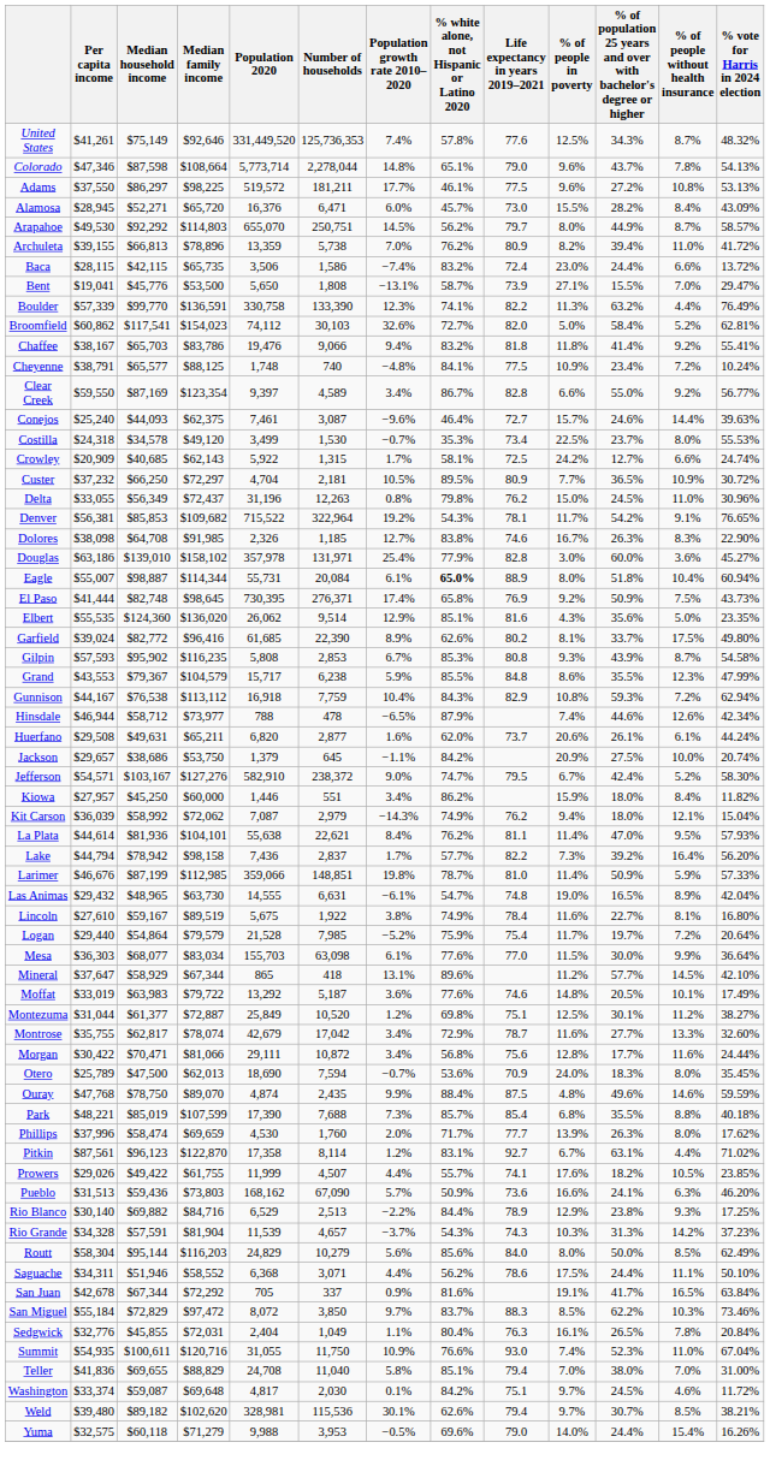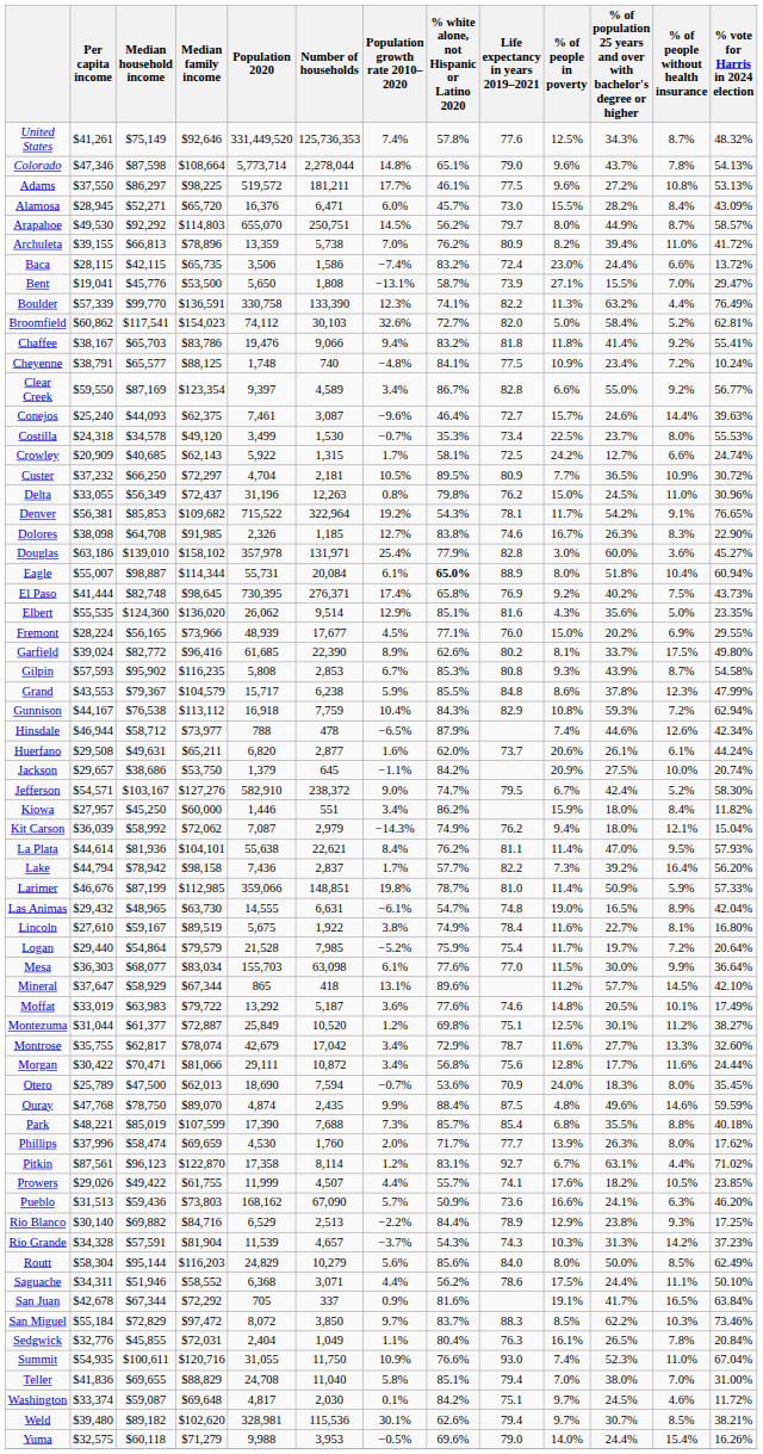 <table class="wikitable sortable" style="text-align:center;">
 <tr>
 <th></th>
 <th>Per capita income</th>
 <th>Median household income</th>
 <th>Median family income</th>
 <th>Population 2020</th>
 <th>Number of households</th>
 <th>Population growth rate 2010–2020</th>
 <th>% white alone, not Hispanic or Latino 2020</th>
 <th>Life expectancy in years 2019–2021</th>
 <th>% of people in poverty</th>
 <th>% of population 25 years and over with bachelor's degree or higher</th>
 <th>% of people without health insurance</th>
 <th>% vote for <a href='#'>Harris</a> in 2024 election</th>
 </tr>
 <tr>
 <td><em><a href='#'>United States</a></em></td>
 <td>$41,261</td>
 <td>$75,149</td>
 <td>$92,646</td>
 <td>331,449,520</td>
 <td>125,736,353</td>
 <td>7.4%</td>
 <td>57.8%</td>
 <td>77.6</td>
 <td>12.5%</td>
 <td>34.3%</td>
 <td>8.7%</td>
 <td>48.32%</td>
 </tr>
 <tr>
 <td><em><a href='#'>Colorado</a></em></td>
 <td>$47,346</td>
 <td>$87,598</td>
 <td>$108,664</td>
 <td>5,773,714</td>
 <td>2,278,044</td>
 <td>14.8%</td>
 <td>65.1%</td>
 <td>79.0</td>
 <td>9.6%</td>
 <td>43.7%</td>
 <td>7.8%</td>
 <td>54.13%</td>
 </tr>
 <tr>
 <td><a href='#'>Adams</a></td>
 <td>$37,550</td>
 <td>$86,297</td>
 <td>$98,225</td>
 <td>519,572</td>
 <td>181,211</td>
 <td>17.7%</td>
 <td>46.1%</td>
 <td>77.5</td>
 <td>9.6%</td>
 <td>27.2%</td>
 <td>10.8%</td>
 <td>53.13%</td>
 </tr>
 <tr>
 <td><a href='#'>Alamosa</a></td>
 <td>$28,945</td>
 <td>$52,271</td>
 <td>$65,720</td>
 <td>16,376</td>
 <td>6,471</td>
 <td>6.0%</td>
 <td>45.7%</td>
 <td>73.0</td>
 <td>15.5%</td>
 <td>28.2%</td>
 <td>8.4%</td>
 <td>43.09%</td>
 </tr>
 <tr>
 <td><a href='#'>Arapahoe</a></td>
 <td>$49,530</td>
 <td>$92,292</td>
 <td>$114,803</td>
 <td>655,070</td>
 <td>250,751</td>
 <td>14.5%</td>
 <td>56.2%</td>
 <td>79.7</td>
 <td>8.0%</td>
 <td>44.9%</td>
 <td>8.7%</td>
 <td>58.57%</td>
 </tr>
 <tr>
 <td><a href='#'>Archuleta</a></td>
 <td>$39,155</td>
 <td>$66,813</td>
 <td>$78,896</td>
 <td>13,359</td>
 <td>5,738</td>
 <td>7.0%</td>
 <td>76.2%</td>
 <td>80.9</td>
 <td>8.2%</td>
 <td>39.4%</td>
 <td>11.0%</td>
 <td>41.72%</td>
 </tr>
 <tr>
 <td><a href='#'>Baca</a></td>
 <td>$28,115</td>
 <td>$42,115</td>
 <td>$65,735</td>
 <td>3,506</td>
 <td>1,586</td>
 <td>−7.4%</td>
 <td>83.2%</td>
 <td>72.4</td>
 <td>23.0%</td>
 <td>24.4%</td>
 <td>6.6%</td>
 <td>13.72%</td>
 </tr>
 <tr>
 <td><a href='#'>Bent</a></td>
 <td>$19,041</td>
 <td>$45,776</td>
 <td>$53,500</td>
 <td>5,650</td>
 <td>1,808</td>
 <td>−13.1%</td>
 <td>58.7%</td>
 <td>73.9</td>
 <td>27.1%</td>
 <td>15.5%</td>
 <td>7.0%</td>
 <td>29.47%</td>
 </tr>
 <tr>
 <td><a href='#'>Boulder</a></td>
 <td>$57,339</td>
 <td>$99,770</td>
 <td>$136,591</td>
 <td>330,758</td>
 <td>133,390</td>
 <td>12.3%</td>
 <td>74.1%</td>
 <td>82.2</td>
 <td>11.3%</td>
 <td>63.2%</td>
 <td>4.4%</td>
 <td>76.49%</td>
 </tr>
 <tr>
 <td><a href='#'>Broomfield</a></td>
 <td>$60,862</td>
 <td>$117,541</td>
 <td>$154,023</td>
 <td>74,112</td>
 <td>30,103</td>
 <td>32.6%</td>
 <td>72.7%</td>
 <td>82.0</td>
 <td>5.0%</td>
 <td>58.4%</td>
 <td>5.2%</td>
 <td>62.81%</td>
 </tr>
 <tr>
 <td><a href='#'>Chaffee</a></td>
 <td>$38,167</td>
 <td>$65,703</td>
 <td>$83,786</td>
 <td>19,476</td>
 <td>9,066</td>
 <td>9.4%</td>
 <td>83.2%</td>
 <td>81.8</td>
 <td>11.8%</td>
 <td>41.4%</td>
 <td>9.2%</td>
 <td>55.41%</td>
 </tr>
 <tr>
 <td><a href='#'>Cheyenne</a></td>
 <td>$38,791</td>
 <td>$65,577</td>
 <td>$88,125</td>
 <td>1,748</td>
 <td>740</td>
 <td>−4.8%</td>
 <td>84.1%</td>
 <td>77.5</td>
 <td>10.9%</td>
 <td>23.4%</td>
 <td>7.2%</td>
 <td>10.24%</td>
 </tr>
 <tr>
 <td><a href='#'>Clear Creek</a></td>
 <td>$59,550</td>
 <td>$87,169</td>
 <td>$123,354</td>
 <td>9,397</td>
 <td>4,589</td>
 <td>3.4%</td>
 <td>86.7%</td>
 <td>82.8</td>
 <td>6.6%</td>
 <td>55.0%</td>
 <td>9.2%</td>
 <td>56.77%</td>
 </tr>
 <tr>
 <td><a href='#'>Conejos</a></td>
 <td>$25,240</td>
 <td>$44,093</td>
 <td>$62,375</td>
 <td>7,461</td>
 <td>3,087</td>
 <td>−9.6%</td>
 <td>46.4%</td>
 <td>72.7</td>
 <td>15.7%</td>
 <td>24.6%</td>
 <td>14.4%</td>
 <td>39.63%</td>
 </tr>
 <tr>
 <td><a href='#'>Costilla</a></td>
 <td>$24,318</td>
 <td>$34,578</td>
 <td>$49,120</td>
 <td>3,499</td>
 <td>1,530</td>
 <td>−0.7%</td>
 <td>35.3%</td>
 <td>73.4</td>
 <td>22.5%</td>
 <td>23.7%</td>
 <td>8.0%</td>
 <td>55.53%</td>
 </tr>
 <tr>
 <td><a href='#'>Crowley</a></td>
 <td>$20,909</td>
 <td>$40,685</td>
 <td>$62,143</td>
 <td>5,922</td>
 <td>1,315</td>
 <td>1.7%</td>
 <td>58.1%</td>
 <td>72.5</td>
 <td>24.2%</td>
 <td>12.7%</td>
 <td>6.6%</td>
 <td>24.74%</td>
 </tr>
 <tr>
 <td><a href='#'>Custer</a></td>
 <td>$37,232</td>
 <td>$66,250</td>
 <td>$72,297</td>
 <td>4,704</td>
 <td>2,181</td>
 <td>10.5%</td>
 <td>89.5%</td>
 <td>80.9</td>
 <td>7.7%</td>
 <td>36.5%</td>
 <td>10.9%</td>
 <td>30.72%</td>
 </tr>
 <tr>
 <td><a href='#'>Delta</a></td>
 <td>$33,055</td>
 <td>$56,349</td>
 <td>$72,437</td>
 <td>31,196</td>
 <td>12,263</td>
 <td>0.8%</td>
 <td>79.8%</td>
 <td>76.2</td>
 <td>15.0%</td>
 <td>24.5%</td>
 <td>11.0%</td>
 <td>30.96%</td>
 </tr>
 <tr>
 <td><a href='#'>Denver</a></td>
 <td>$56,381</td>
 <td>$85,853</td>
 <td>$109,682</td>
 <td>715,522</td>
 <td>322,964</td>
 <td>19.2%</td>
 <td>54.3%</td>
 <td>78.1</td>
 <td>11.7%</td>
 <td>54.2%</td>
 <td>9.1%</td>
 <td>76.65%</td>
 </tr>
 <tr>
 <td><a href='#'>Dolores</a></td>
 <td>$38,098</td>
 <td>$64,708</td>
 <td>$91,985</td>
 <td>2,326</td>
 <td>1,185</td>
 <td>12.7%</td>
 <td>83.8%</td>
 <td>74.6</td>
 <td>16.7%</td>
 <td>26.3%</td>
 <td>8.3%</td>
 <td>22.90%</td>
 </tr>
 <tr>
 <td><a href='#'>Douglas</a></td>
 <td>$63,186</td>
 <td>$139,010</td>
 <td>$158,102</td>
 <td>357,978</td>
 <td>131,971</td>
 <td>25.4%</td>
 <td>77.9%</td>
 <td>82.8</td>
 <td>3.0%</td>
 <td>60.0%</td>
 <td>3.6%</td>
 <td>45.27%</td>
 </tr>
 <tr>
 <td><a href='#'>Eagle</a></td>
 <td>$55,007</td>
 <td>$98,887</td>
 <td>$114,344</td>
 <td>55,731</td>
 <td>20,084</td>
 <td>6.1%</td>
 <td><strong>65.0%</strong></td>
 <td>88.9</td>
 <td>8.0%</td>
 <td>51.8%</td>
 <td>10.4%</td>
 <td>60.94%</td>
 </tr>
 <tr>
 <td><a href='#'>El Paso</a></td>
 <td>$41,444</td>
 <td>$82,748</td>
 <td>$98,645</td>
 <td>730,395</td>
 <td>276,371</td>
 <td>17.4%</td>
 <td>65.8%</td>
 <td>76.9</td>
 <td>9.2%</td>
-<td>50.9%</td>
+<td>40.2%</td>
 <td>7.5%</td>
 <td>43.73%</td>
 </tr>
 <tr>
 <td><a href='#'>Elbert</a></td>
 <td>$55,535</td>
 <td>$124,360</td>
 <td>$136,020</td>
 <td>26,062</td>
 <td>9,514</td>
 <td>12.9%</td>
 <td>85.1%</td>
 <td>81.6</td>
 <td>4.3%</td>
 <td>35.6%</td>
 <td>5.0%</td>
 <td>23.35%</td>
+</tr>
+<tr>
+<td><a href='#'>Fremont</a></td>
+<td>$28,224</td>
+<td>$56,165</td>
+<td>$73,966</td>
+<td>48,939</td>
+<td>17,677</td>
+<td>4.5%</td>
+<td>77.1%</td>
+<td>76.0</td>
+<td>15.0%</td>
+<td>20.2%</td>
+<td>6.9%</td>
+<td>29.55%</td>
 </tr>
 <tr>
 <td><a href='#'>Garfield</a></td>
 <td>$39,024</td>
 <td>$82,772</td>
 <td>$96,416</td>
 <td>61,685</td>
 <td>22,390</td>
 <td>8.9%</td>
 <td>62.6%</td>
 <td>80.2</td>
 <td>8.1%</td>
 <td>33.7%</td>
 <td>17.5%</td>
 <td>49.80%</td>
 </tr>
 <tr>
 <td><a href='#'>Gilpin</a></td>
 <td>$57,593</td>
 <td>$95,902</td>
 <td>$116,235</td>
 <td>5,808</td>
 <td>2,853</td>
 <td>6.7%</td>
 <td>85.3%</td>
 <td>80.8</td>
 <td>9.3%</td>
 <td>43.9%</td>
 <td>8.7%</td>
 <td>54.58%</td>
 </tr>
 <tr>
 <td><a href='#'>Grand</a></td>
 <td>$43,553</td>
 <td>$79,367</td>
 <td>$104,579</td>
 <td>15,717</td>
 <td>6,238</td>
 <td>5.9%</td>
 <td>85.5%</td>
 <td>84.8</td>
 <td>8.6%</td>
-<td>35.5%</td>
+<td>37.8%</td>
 <td>12.3%</td>
 <td>47.99%</td>
 </tr>
 <tr>
 <td><a href='#'>Gunnison</a></td>
 <td>$44,167</td>
 <td>$76,538</td>
 <td>$113,112</td>
 <td>16,918</td>
 <td>7,759</td>
 <td>10.4%</td>
 <td>84.3%</td>
 <td>82.9</td>
 <td>10.8%</td>
 <td>59.3%</td>
 <td>7.2%</td>
 <td>62.94%</td>
 </tr>
 <tr>
 <td><a href='#'>Hinsdale</a></td>
 <td>$46,944</td>
 <td>$58,712</td>
 <td>$73,977</td>
 <td>788</td>
 <td>478</td>
 <td>−6.5%</td>
 <td>87.9%</td>
 <td></td>
 <td>7.4%</td>
 <td>44.6%</td>
 <td>12.6%</td>
 <td>42.34%</td>
 </tr>
 <tr>
 <td><a href='#'>Huerfano</a></td>
 <td>$29,508</td>
 <td>$49,631</td>
 <td>$65,211</td>
 <td>6,820</td>
 <td>2,877</td>
 <td>1.6%</td>
 <td>62.0%</td>
 <td>73.7</td>
 <td>20.6%</td>
 <td>26.1%</td>
 <td>6.1%</td>
 <td>44.24%</td>
 </tr>
 <tr>
 <td><a href='#'>Jackson</a></td>
 <td>$29,657</td>
 <td>$38,686</td>
 <td>$53,750</td>
 <td>1,379</td>
 <td>645</td>
 <td>−1.1%</td>
 <td>84.2%</td>
 <td></td>
 <td>20.9%</td>
 <td>27.5%</td>
 <td>10.0%</td>
 <td>20.74%</td>
 </tr>
 <tr>
 <td><a href='#'>Jefferson</a></td>
 <td>$54,571</td>
 <td>$103,167</td>
 <td>$127,276</td>
 <td>582,910</td>
 <td>238,372</td>
 <td>9.0%</td>
 <td>74.7%</td>
 <td>79.5</td>
 <td>6.7%</td>
 <td>42.4%</td>
 <td>5.2%</td>
 <td>58.30%</td>
 </tr>
 <tr>
 <td><a href='#'>Kiowa</a></td>
 <td>$27,957</td>
 <td>$45,250</td>
 <td>$60,000</td>
 <td>1,446</td>
 <td>551</td>
 <td>3.4%</td>
 <td>86.2%</td>
 <td></td>
 <td>15.9%</td>
 <td>18.0%</td>
 <td>8.4%</td>
 <td>11.82%</td>
 </tr>
 <tr>
 <td><a href='#'>Kit Carson</a></td>
 <td>$36,039</td>
 <td>$58,992</td>
 <td>$72,062</td>
 <td>7,087</td>
 <td>2,979</td>
 <td>−14.3%</td>
 <td>74.9%</td>
 <td>76.2</td>
 <td>9.4%</td>
 <td>18.0%</td>
 <td>12.1%</td>
 <td>15.04%</td>
 </tr>
 <tr>
 <td><a href='#'>La Plata</a></td>
 <td>$44,614</td>
 <td>$81,936</td>
 <td>$104,101</td>
 <td>55,638</td>
 <td>22,621</td>
 <td>8.4%</td>
 <td>76.2%</td>
 <td>81.1</td>
 <td>11.4%</td>
 <td>47.0%</td>
 <td>9.5%</td>
 <td>57.93%</td>
 </tr>
 <tr>
 <td><a href='#'>Lake</a></td>
 <td>$44,794</td>
 <td>$78,942</td>
 <td>$98,158</td>
 <td>7,436</td>
 <td>2,837</td>
 <td>1.7%</td>
 <td>57.7%</td>
 <td>82.2</td>
 <td>7.3%</td>
 <td>39.2%</td>
 <td>16.4%</td>
 <td>56.20%</td>
 </tr>
 <tr>
 <td><a href='#'>Larimer</a></td>
 <td>$46,676</td>
 <td>$87,199</td>
 <td>$112,985</td>
 <td>359,066</td>
 <td>148,851</td>
 <td>19.8%</td>
 <td>78.7%</td>
 <td>81.0</td>
 <td>11.4%</td>
 <td>50.9%</td>
 <td>5.9%</td>
 <td>57.33%</td>
 </tr>
 <tr>
 <td><a href='#'>Las Animas</a></td>
 <td>$29,432</td>
 <td>$48,965</td>
 <td>$63,730</td>
 <td>14,555</td>
 <td>6,631</td>
 <td>−6.1%</td>
 <td>54.7%</td>
 <td>74.8</td>
 <td>19.0%</td>
 <td>16.5%</td>
 <td>8.9%</td>
 <td>42.04%</td>
 </tr>
 <tr>
 <td><a href='#'>Lincoln</a></td>
 <td>$27,610</td>
 <td>$59,167</td>
 <td>$89,519</td>
 <td>5,675</td>
 <td>1,922</td>
 <td>3.8%</td>
 <td>74.9%</td>
 <td>78.4</td>
 <td>11.6%</td>
 <td>22.7%</td>
 <td>8.1%</td>
 <td>16.80%</td>
 </tr>
 <tr>
 <td><a href='#'>Logan</a></td>
 <td>$29,440</td>
 <td>$54,864</td>
 <td>$79,579</td>
 <td>21,528</td>
 <td>7,985</td>
 <td>−5.2%</td>
 <td>75.9%</td>
 <td>75.4</td>
 <td>11.7%</td>
 <td>19.7%</td>
 <td>7.2%</td>
 <td>20.64%</td>
 </tr>
 <tr>
 <td><a href='#'>Mesa</a></td>
 <td>$36,303</td>
 <td>$68,077</td>
 <td>$83,034</td>
 <td>155,703</td>
 <td>63,098</td>
 <td>6.1%</td>
 <td>77.6%</td>
 <td>77.0</td>
 <td>11.5%</td>
 <td>30.0%</td>
 <td>9.9%</td>
 <td>36.64%</td>
 </tr>
 <tr>
 <td><a href='#'>Mineral</a></td>
 <td>$37,647</td>
 <td>$58,929</td>
 <td>$67,344</td>
 <td>865</td>
 <td>418</td>
 <td>13.1%</td>
 <td>89.6%</td>
 <td></td>
 <td>11.2%</td>
 <td>57.7%</td>
 <td>14.5%</td>
 <td>42.10%</td>
 </tr>
 <tr>
 <td><a href='#'>Moffat</a></td>
 <td>$33,019</td>
 <td>$63,983</td>
 <td>$79,722</td>
 <td>13,292</td>
 <td>5,187</td>
 <td>3.6%</td>
 <td>77.6%</td>
 <td>74.6</td>
 <td>14.8%</td>
 <td>20.5%</td>
 <td>10.1%</td>
 <td>17.49%</td>
 </tr>
 <tr>
 <td><a href='#'>Montezuma</a></td>
 <td>$31,044</td>
 <td>$61,377</td>
 <td>$72,887</td>
 <td>25,849</td>
 <td>10,520</td>
 <td>1.2%</td>
 <td>69.8%</td>
 <td>75.1</td>
 <td>12.5%</td>
 <td>30.1%</td>
 <td>11.2%</td>
 <td>38.27%</td>
 </tr>
 <tr>
 <td><a href='#'>Montrose</a></td>
 <td>$35,755</td>
 <td>$62,817</td>
 <td>$78,074</td>
 <td>42,679</td>
 <td>17,042</td>
 <td>3.4%</td>
 <td>72.9%</td>
 <td>78.7</td>
 <td>11.6%</td>
 <td>27.7%</td>
 <td>13.3%</td>
 <td>32.60%</td>
 </tr>
 <tr>
 <td><a href='#'>Morgan</a></td>
 <td>$30,422</td>
 <td>$70,471</td>
 <td>$81,066</td>
 <td>29,111</td>
 <td>10,872</td>
 <td>3.4%</td>
 <td>56.8%</td>
 <td>75.6</td>
 <td>12.8%</td>
 <td>17.7%</td>
 <td>11.6%</td>
 <td>24.44%</td>
 </tr>
 <tr>
 <td><a href='#'>Otero</a></td>
 <td>$25,789</td>
 <td>$47,500</td>
 <td>$62,013</td>
 <td>18,690</td>
 <td>7,594</td>
 <td>−0.7%</td>
 <td>53.6%</td>
 <td>70.9</td>
 <td>24.0%</td>
 <td>18.3%</td>
 <td>8.0%</td>
 <td>35.45%</td>
 </tr>
 <tr>
 <td><a href='#'>Ouray</a></td>
 <td>$47,768</td>
 <td>$78,750</td>
 <td>$89,070</td>
 <td>4,874</td>
 <td>2,435</td>
 <td>9.9%</td>
 <td>88.4%</td>
 <td>87.5</td>
 <td>4.8%</td>
 <td>49.6%</td>
 <td>14.6%</td>
 <td>59.59%</td>
 </tr>
 <tr>
 <td><a href='#'>Park</a></td>
 <td>$48,221</td>
 <td>$85,019</td>
 <td>$107,599</td>
 <td>17,390</td>
 <td>7,688</td>
 <td>7.3%</td>
 <td>85.7%</td>
 <td>85.4</td>
 <td>6.8%</td>
 <td>35.5%</td>
 <td>8.8%</td>
 <td>40.18%</td>
 </tr>
 <tr>
 <td><a href='#'>Phillips</a></td>
 <td>$37,996</td>
 <td>$58,474</td>
 <td>$69,659</td>
 <td>4,530</td>
 <td>1,760</td>
 <td>2.0%</td>
 <td>71.7%</td>
 <td>77.7</td>
 <td>13.9%</td>
 <td>26.3%</td>
 <td>8.0%</td>
 <td>17.62%</td>
 </tr>
 <tr>
 <td><a href='#'>Pitkin</a></td>
 <td>$87,561</td>
 <td>$96,123</td>
 <td>$122,870</td>
 <td>17,358</td>
 <td>8,114</td>
 <td>1.2%</td>
 <td>83.1%</td>
 <td>92.7</td>
 <td>6.7%</td>
 <td>63.1%</td>
 <td>4.4%</td>
 <td>71.02%</td>
 </tr>
 <tr>
 <td><a href='#'>Prowers</a></td>
 <td>$29,026</td>
 <td>$49,422</td>
 <td>$61,755</td>
 <td>11,999</td>
 <td>4,507</td>
 <td>4.4%</td>
 <td>55.7%</td>
 <td>74.1</td>
 <td>17.6%</td>
 <td>18.2%</td>
 <td>10.5%</td>
 <td>23.85%</td>
 </tr>
 <tr>
 <td><a href='#'>Pueblo</a></td>
 <td>$31,513</td>
 <td>$59,436</td>
 <td>$73,803</td>
 <td>168,162</td>
 <td>67,090</td>
 <td>5.7%</td>
 <td>50.9%</td>
 <td>73.6</td>
 <td>16.6%</td>
 <td>24.1%</td>
 <td>6.3%</td>
 <td>46.20%</td>
 </tr>
 <tr>
 <td><a href='#'>Rio Blanco</a></td>
 <td>$30,140</td>
 <td>$69,882</td>
 <td>$84,716</td>
 <td>6,529</td>
 <td>2,513</td>
 <td>−2.2%</td>
 <td>84.4%</td>
 <td>78.9</td>
 <td>12.9%</td>
 <td>23.8%</td>
 <td>9.3%</td>
 <td>17.25%</td>
 </tr>
 <tr>
 <td><a href='#'>Rio Grande</a></td>
 <td>$34,328</td>
 <td>$57,591</td>
 <td>$81,904</td>
 <td>11,539</td>
 <td>4,657</td>
 <td>−3.7%</td>
 <td>54.3%</td>
 <td>74.3</td>
 <td>10.3%</td>
 <td>31.3%</td>
 <td>14.2%</td>
 <td>37.23%</td>
 </tr>
 <tr>
 <td><a href='#'>Routt</a></td>
 <td>$58,304</td>
 <td>$95,144</td>
 <td>$116,203</td>
 <td>24,829</td>
 <td>10,279</td>
 <td>5.6%</td>
 <td>85.6%</td>
 <td>84.0</td>
 <td>8.0%</td>
 <td>50.0%</td>
 <td>8.5%</td>
 <td>62.49%</td>
 </tr>
 <tr>
 <td><a href='#'>Saguache</a></td>
 <td>$34,311</td>
 <td>$51,946</td>
 <td>$58,552</td>
 <td>6,368</td>
 <td>3,071</td>
 <td>4.4%</td>
 <td>56.2%</td>
 <td>78.6</td>
 <td>17.5%</td>
 <td>24.4%</td>
 <td>11.1%</td>
 <td>50.10%</td>
 </tr>
 <tr>
 <td><a href='#'>San Juan</a></td>
 <td>$42,678</td>
 <td>$67,344</td>
 <td>$72,292</td>
 <td>705</td>
 <td>337</td>
 <td>0.9%</td>
 <td>81.6%</td>
 <td></td>
 <td>19.1%</td>
 <td>41.7%</td>
 <td>16.5%</td>
 <td>63.84%</td>
 </tr>
 <tr>
 <td><a href='#'>San Miguel</a></td>
 <td>$55,184</td>
 <td>$72,829</td>
 <td>$97,472</td>
 <td>8,072</td>
 <td>3,850</td>
 <td>9.7%</td>
 <td>83.7%</td>
 <td>88.3</td>
 <td>8.5%</td>
 <td>62.2%</td>
 <td>10.3%</td>
 <td>73.46%</td>
 </tr>
 <tr>
 <td><a href='#'>Sedgwick</a></td>
 <td>$32,776</td>
 <td>$45,855</td>
 <td>$72,031</td>
 <td>2,404</td>
 <td>1,049</td>
 <td>1.1%</td>
 <td>80.4%</td>
 <td>76.3</td>
 <td>16.1%</td>
 <td>26.5%</td>
 <td>7.8%</td>
 <td>20.84%</td>
 </tr>
 <tr>
 <td><a href='#'>Summit</a></td>
 <td>$54,935</td>
 <td>$100,611</td>
 <td>$120,716</td>
 <td>31,055</td>
 <td>11,750</td>
 <td>10.9%</td>
 <td>76.6%</td>
 <td>93.0</td>
 <td>7.4%</td>
 <td>52.3%</td>
 <td>11.0%</td>
 <td>67.04%</td>
 </tr>
 <tr>
 <td><a href='#'>Teller</a></td>
 <td>$41,836</td>
 <td>$69,655</td>
 <td>$88,829</td>
 <td>24,708</td>
 <td>11,040</td>
 <td>5.8%</td>
 <td>85.1%</td>
 <td>79.4</td>
 <td>7.0%</td>
 <td>38.0%</td>
 <td>7.0%</td>
 <td>31.00%</td>
 </tr>
 <tr>
 <td><a href='#'>Washington</a></td>
 <td>$33,374</td>
 <td>$59,087</td>
 <td>$69,648</td>
 <td>4,817</td>
 <td>2,030</td>
 <td>0.1%</td>
 <td>84.2%</td>
 <td>75.1</td>
 <td>9.7%</td>
 <td>24.5%</td>
 <td>4.6%</td>
 <td>11.72%</td>
 </tr>
 <tr>
 <td><a href='#'>Weld</a></td>
 <td>$39,480</td>
 <td>$89,182</td>
 <td>$102,620</td>
 <td>328,981</td>
 <td>115,536</td>
 <td>30.1%</td>
 <td>62.6%</td>
 <td>79.4</td>
 <td>9.7%</td>
 <td>30.7%</td>
 <td>8.5%</td>
 <td>38.21%</td>
 </tr>
 <tr>
 <td><a href='#'>Yuma</a></td>
 <td>$32,575</td>
 <td>$60,118</td>
 <td>$71,279</td>
 <td>9,988</td>
 <td>3,953</td>
 <td>−0.5%</td>
 <td>69.6%</td>
 <td>79.0</td>
 <td>14.0%</td>
 <td>24.4%</td>
 <td>15.4%</td>
 <td>16.26%</td>
 </tr>
 <tr>
 </tr>
 </table>
